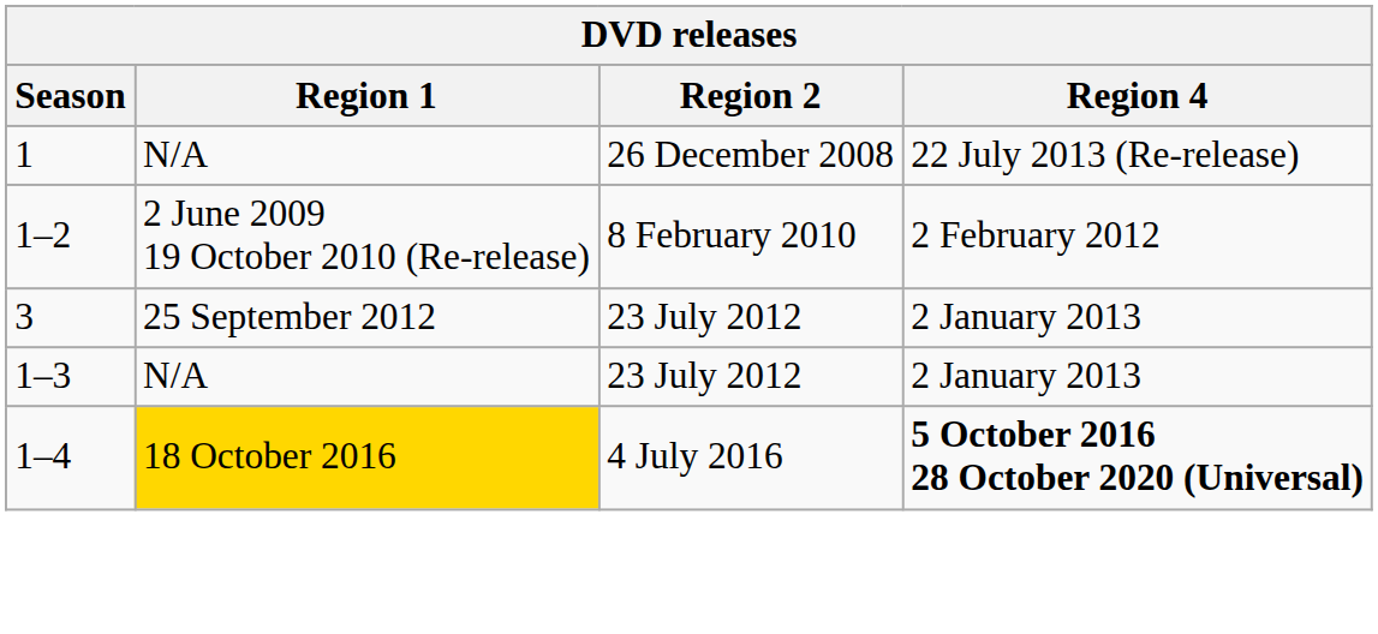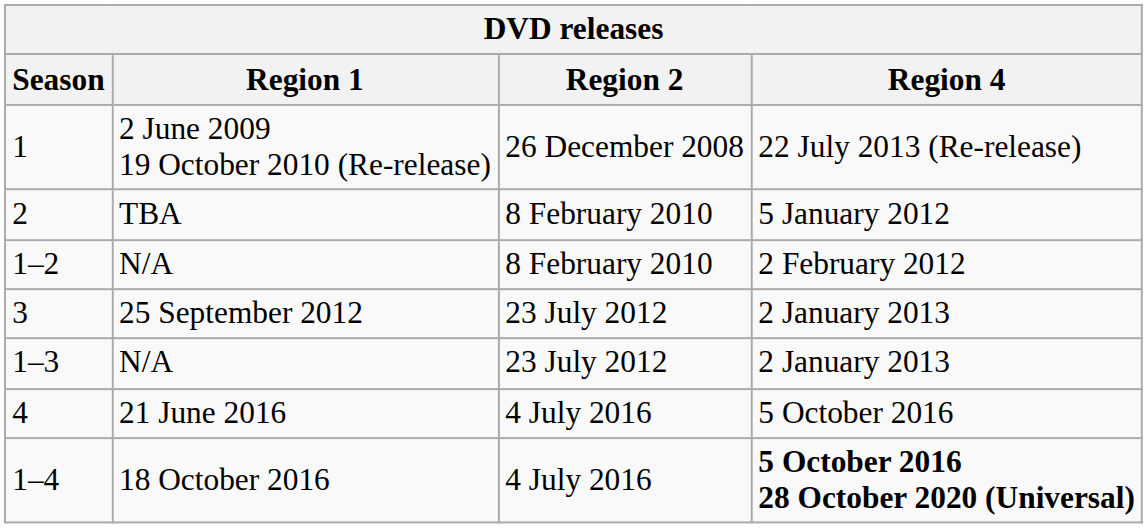 <table class="wikitable">
 <tr>
 <th colspan="4">DVD releases</th>
 </tr>
 <tr>
 <th>Season</th>
 <th>Region 1</th>
 <th>Region 2</th>
 <th>Region 4</th>
 </tr>
 <tr>
 <td>1</td>
-<td>N/A</td>
+<td>2 June 2009<br>19 October 2010 (Re-release)</td>
 <td>26 December 2008</td>
 <td>22 July 2013 (Re-release)</td>
 </tr>
 <tr>
+<td>2</td>
+<td>TBA</td>
+<td>8 February 2010</td>
+<td>5 January 2012</td>
+</tr>
+<tr>
 <td>1–2</td>
-<td>2 June 2009<br>19 October 2010 (Re-release)</td>
+<td>N/A</td>
 <td>8 February 2010</td>
 <td>2 February 2012</td>
 </tr>
 <tr>
 <td>3</td>
 <td>25 September 2012</td>
 <td>23 July 2012</td>
 <td>2 January 2013</td>
 </tr>
 <tr>
 <td>1–3</td>
 <td>N/A</td>
 <td>23 July 2012</td>
 <td>2 January 2013</td>
 </tr>
 <tr>
+<td>4</td>
+<td>21 June 2016</td>
+<td>4 July 2016</td>
+<td>5 October 2016</td>
+</tr>
+<tr>
 <td>1–4</td>
-<td style="background: gold;">18 October 2016</td>
+<td>18 October 2016</td>
 <td>4 July 2016</td>
 <td><strong>5 October 2016<br>28 October 2020 (Universal)</strong></td>
 </tr>
 </table>
